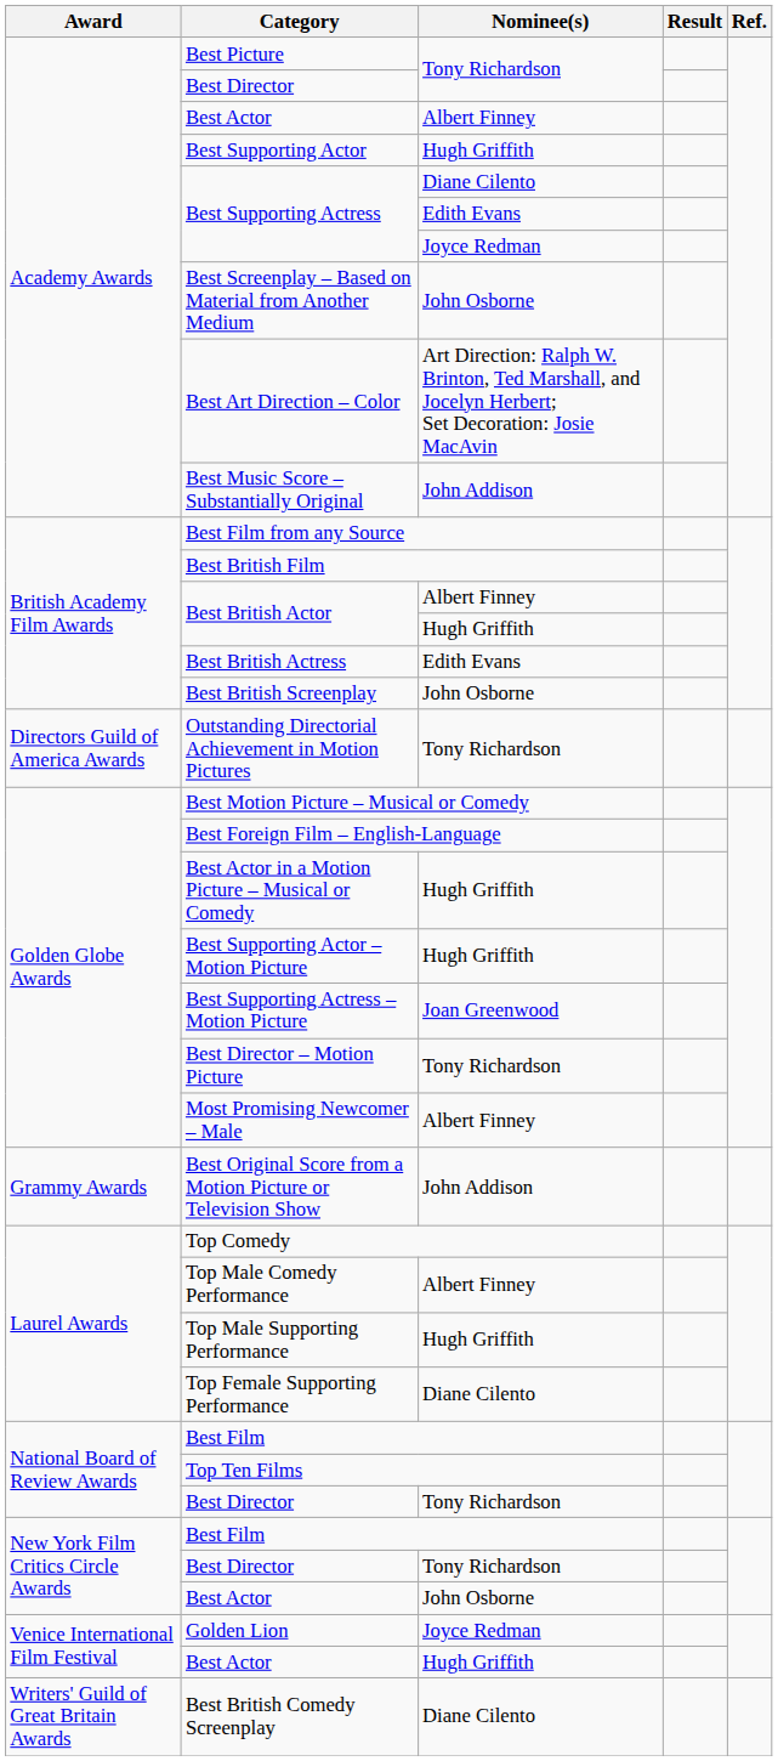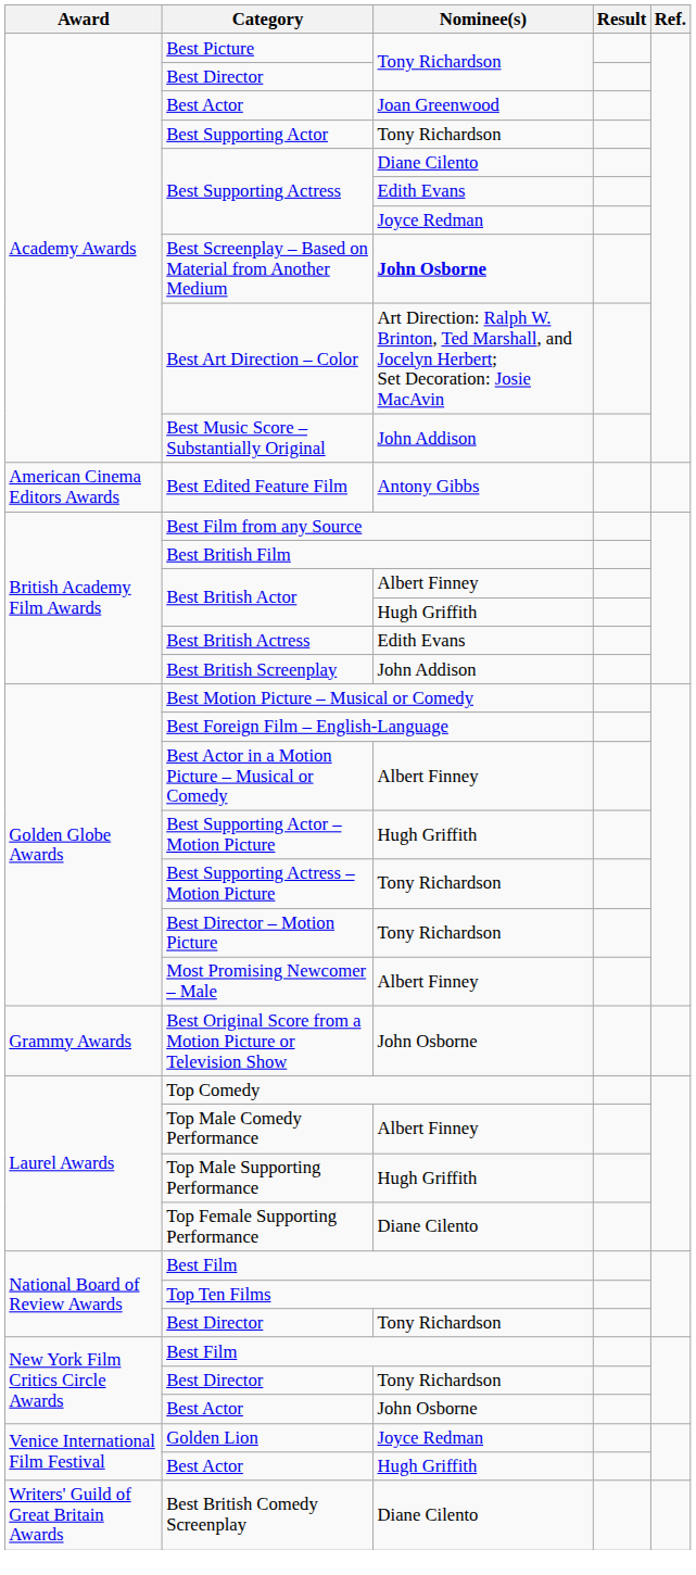 <table class="wikitable plainrowheaders">
 <tr>
 <th>Award</th>
 <th>Category</th>
 <th>Nominee(s)</th>
 <th>Result</th>
 <th>Ref.</th>
 </tr>
 <tr>
 <td rowspan="10"><a href='#'>Academy Awards</a></td>
 <td><a href='#'>Best Picture</a></td>
 <td rowspan="2"><a href='#'>Tony Richardson</a></td>
 <td></td>
 <td align="center" rowspan="10"> <br> </td>
 </tr>
 <tr>
 <td><a href='#'>Best Director</a></td>
 <td></td>
 </tr>
 <tr>
 <td><a href='#'>Best Actor</a></td>
-<td><a href='#'>Albert Finney</a></td>
+<td><a href='#'>Joan Greenwood</a></td>
 <td></td>
 </tr>
 <tr>
 <td><a href='#'>Best Supporting Actor</a></td>
-<td><a href='#'>Hugh Griffith</a></td>
+<td>Tony Richardson</td>
 <td></td>
 </tr>
 <tr>
 <td rowspan="3"><a href='#'>Best Supporting Actress</a></td>
 <td><a href='#'>Diane Cilento</a></td>
 <td></td>
 </tr>
 <tr>
 <td><a href='#'>Edith Evans</a></td>
 <td></td>
 </tr>
 <tr>
 <td><a href='#'>Joyce Redman</a></td>
 <td></td>
 </tr>
 <tr>
 <td><a href='#'>Best Screenplay – Based on Material from Another Medium</a></td>
-<td><a href='#'>John Osborne</a></td>
+<td><strong><a href='#'>John Osborne</a></strong></td>
 <td></td>
 </tr>
 <tr>
 <td><a href='#'>Best Art Direction – Color</a></td>
 <td>Art Direction: <a href='#'>Ralph W. Brinton</a>, <a href='#'>Ted Marshall</a>, and <a href='#'>Jocelyn Herbert</a>; <br> Set Decoration: <a href='#'>Josie MacAvin</a></td>
 <td></td>
 </tr>
 <tr>
 <td><a href='#'>Best Music Score – Substantially Original</a></td>
 <td><a href='#'>John Addison</a></td>
 <td></td>
+</tr>
+<tr>
+<td><a href='#'>American Cinema Editors Awards</a></td>
+<td><a href='#'>Best Edited Feature Film</a></td>
+<td><a href='#'>Antony Gibbs</a></td>
+<td></td>
+<td align="center"></td>
 </tr>
 <tr>
 <td rowspan="6"><a href='#'>British Academy Film Awards</a></td>
 <td colspan="2"><a href='#'>Best Film from any Source</a></td>
 <td></td>
 <td align="center" rowspan="6"></td>
 </tr>
 <tr>
 <td colspan="2"><a href='#'>Best British Film</a></td>
 <td></td>
 </tr>
 <tr>
 <td rowspan="2"><a href='#'>Best British Actor</a></td>
 <td>Albert Finney</td>
 <td></td>
 </tr>
 <tr>
 <td>Hugh Griffith</td>
 <td></td>
 </tr>
 <tr>
 <td><a href='#'>Best British Actress</a></td>
 <td>Edith Evans</td>
 <td></td>
 </tr>
 <tr>
 <td><a href='#'>Best British Screenplay</a></td>
-<td>John Osborne</td>
+<td>John Addison</td>
 <td></td>
-</tr>
-<tr>
-<td><a href='#'>Directors Guild of America Awards</a></td>
-<td><a href='#'>Outstanding Directorial Achievement in Motion Pictures</a></td>
-<td>Tony Richardson</td>
-<td></td>
-<td align="center"></td>
 </tr>
 <tr>
 <td rowspan="7"><a href='#'>Golden Globe Awards</a></td>
 <td colspan="2"><a href='#'>Best Motion Picture – Musical or Comedy</a></td>
 <td></td>
 <td align="center" rowspan="7"></td>
 </tr>
 <tr>
 <td colspan="2"><a href='#'>Best Foreign Film – English-Language</a></td>
 <td></td>
 </tr>
 <tr>
 <td><a href='#'>Best Actor in a Motion Picture – Musical or Comedy</a></td>
-<td>Hugh Griffith</td>
+<td>Albert Finney</td>
 <td></td>
 </tr>
 <tr>
 <td><a href='#'>Best Supporting Actor – Motion Picture</a></td>
 <td>Hugh Griffith</td>
 <td></td>
 </tr>
 <tr>
 <td><a href='#'>Best Supporting Actress – Motion Picture</a></td>
-<td><a href='#'>Joan Greenwood</a></td>
+<td>Tony Richardson</td>
 <td></td>
 </tr>
 <tr>
 <td><a href='#'>Best Director – Motion Picture</a></td>
 <td>Tony Richardson</td>
 <td></td>
 </tr>
 <tr>
 <td><a href='#'>Most Promising Newcomer – Male</a></td>
 <td>Albert Finney</td>
 <td></td>
 </tr>
 <tr>
 <td><a href='#'>Grammy Awards</a></td>
 <td><a href='#'>Best Original Score from a Motion Picture or Television Show</a></td>
-<td>John Addison</td>
+<td>John Osborne</td>
 <td></td>
 <td align="center"></td>
 </tr>
 <tr>
 <td rowspan="4"><a href='#'>Laurel Awards</a></td>
 <td colspan="2">Top Comedy</td>
 <td></td>
 <td align="center" rowspan="4"></td>
 </tr>
 <tr>
 <td>Top Male Comedy Performance</td>
 <td>Albert Finney</td>
 <td></td>
 </tr>
 <tr>
 <td>Top Male Supporting Performance</td>
 <td>Hugh Griffith</td>
 <td></td>
 </tr>
 <tr>
 <td>Top Female Supporting Performance</td>
 <td>Diane Cilento</td>
 <td></td>
 </tr>
 <tr>
 <td rowspan="3"><a href='#'>National Board of Review Awards</a></td>
 <td colspan="2"><a href='#'>Best Film</a></td>
 <td></td>
 <td align="center" rowspan="3"></td>
 </tr>
 <tr>
 <td colspan="2"><a href='#'>Top Ten Films</a></td>
 <td></td>
 </tr>
 <tr>
 <td><a href='#'>Best Director</a></td>
 <td>Tony Richardson</td>
 <td></td>
 </tr>
 <tr>
 <td rowspan="3"><a href='#'>New York Film Critics Circle Awards</a></td>
 <td colspan="2"><a href='#'>Best Film</a></td>
 <td></td>
 <td align="center" rowspan="3"></td>
 </tr>
 <tr>
 <td><a href='#'>Best Director</a></td>
 <td>Tony Richardson</td>
 <td></td>
 </tr>
 <tr>
 <td><a href='#'>Best Actor</a></td>
 <td>John Osborne</td>
 <td></td>
 </tr>
 <tr>
 <td rowspan="2"><a href='#'>Venice International Film Festival</a></td>
 <td><a href='#'>Golden Lion</a></td>
 <td><a href='#'>Joyce Redman</a></td>
 <td></td>
 <td align="center" rowspan="2"></td>
 </tr>
 <tr>
 <td><a href='#'>Best Actor</a></td>
 <td><a href='#'>Hugh Griffith</a></td>
 <td></td>
 </tr>
 <tr>
 <td><a href='#'>Writers' Guild of Great Britain Awards</a></td>
 <td>Best British Comedy Screenplay</td>
 <td>Diane Cilento</td>
 <td></td>
 <td align="center"></td>
 </tr>
 </table>
